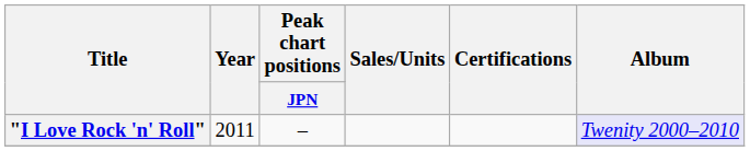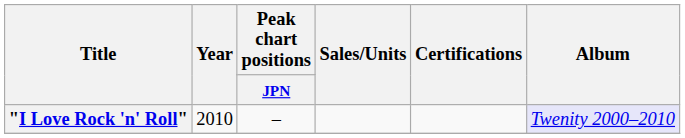 <table class="wikitable plainrowheaders" style="text-align:center;">
 <tr>
 <th rowspan="2" scope="col">Title</th>
 <th rowspan="2" scope="col">Year</th>
 <th colspan="1">Peak chart positions</th>
 <th rowspan="2" scope="col">Sales/Units</th>
 <th rowspan="2">Certifications</th>
 <th rowspan="2">Album</th>
 </tr>
 <tr>
 <th style="width:3em;"><small><a href='#'>JPN</a></small><br></th>
 </tr>
 <tr>
 <th scope="row">"<a href='#'>I Love Rock 'n' Roll</a>"</th>
-<td>2011</td>
+<td>2010</td>
 <td>–</td>
 <td></td>
 <td></td>
 <td style="background: lavender;"><em><a href='#'>Twenity 2000–2010</a></em></td>
 </tr>
 <tr>
 </tr>
 </table>
